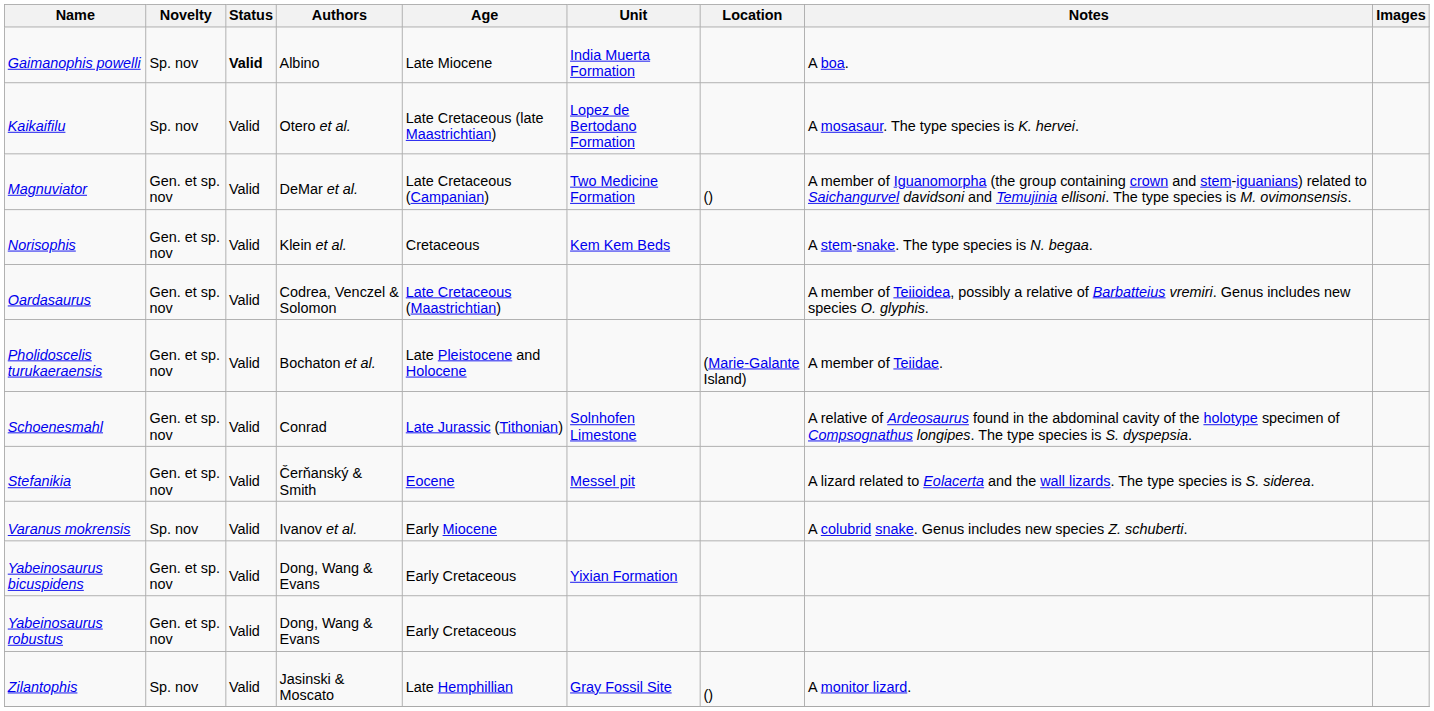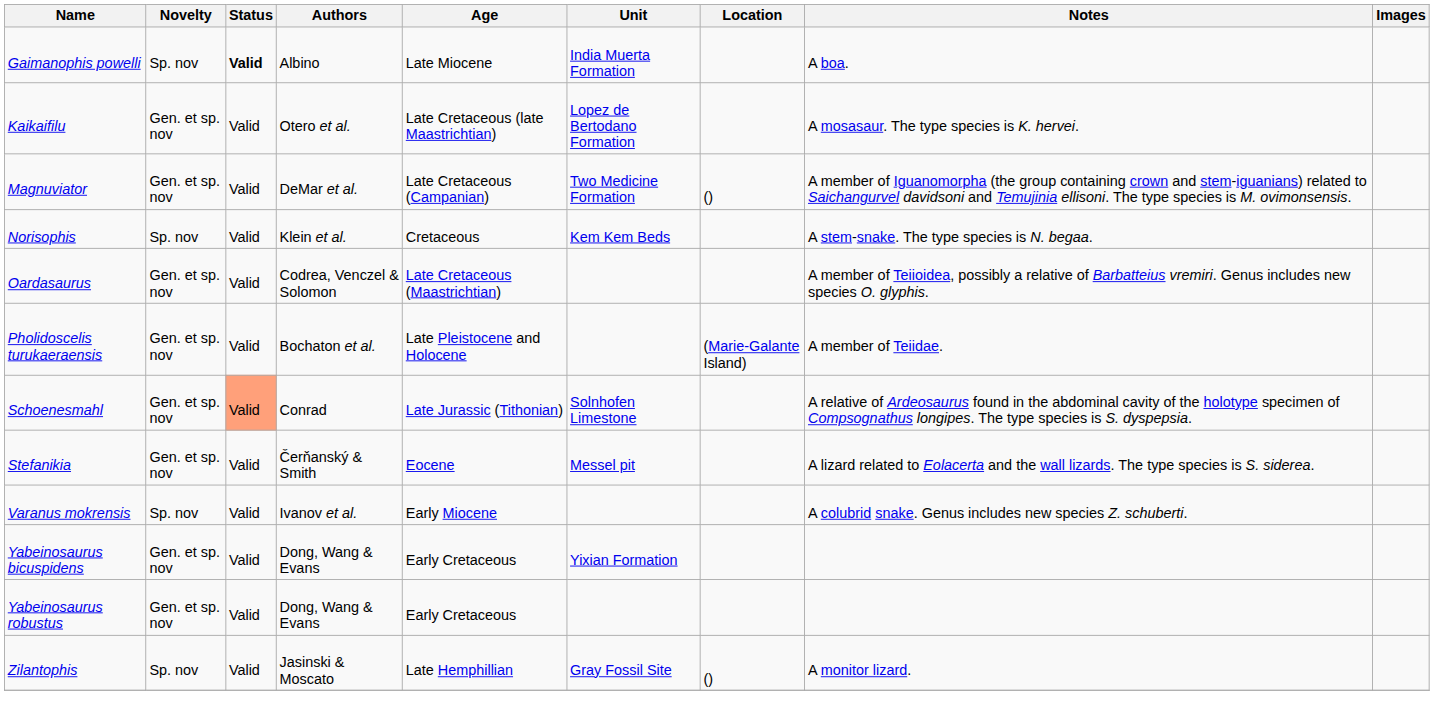 <table class="wikitable sortable" align="center" width="100%">
 <tr>
 <th>Name</th>
 <th>Novelty</th>
 <th>Status</th>
 <th>Authors</th>
 <th>Age</th>
 <th>Unit</th>
 <th>Location</th>
 <th>Notes</th>
 <th>Images</th>
 </tr>
 <tr>
 <td><br><em><a href='#'>Gaimanophis powelli</a></em></td>
 <td><br>Sp. nov</td>
 <td><strong><br>Valid</strong></td>
 <td><br>Albino</td>
 <td><br>Late Miocene</td>
 <td><br><a href='#'>India Muerta Formation</a></td>
 <td><br></td>
 <td><br>A <a href='#'>boa</a>.</td>
 <td></td>
 </tr>
 <tr>
 <td><br><em><a href='#'>Kaikaifilu</a></em></td>
-<td><br>Sp. nov</td>
+<td><br>Gen. et sp. nov</td>
 <td><br>Valid</td>
 <td><br>Otero <em>et al.</em></td>
 <td><br>Late Cretaceous (late <a href='#'>Maastrichtian</a>)</td>
 <td><br><a href='#'>Lopez de Bertodano Formation</a></td>
 <td><br></td>
 <td><br>A <a href='#'>mosasaur</a>. The type species is <em>K. hervei</em>.</td>
 <td></td>
 </tr>
 <tr>
 <td><br><em><a href='#'>Magnuviator</a></em></td>
 <td><br>Gen. et sp. nov</td>
 <td><br>Valid</td>
 <td><br>DeMar <em>et al.</em></td>
 <td><br>Late Cretaceous (<a href='#'>Campanian</a>)</td>
 <td><br><a href='#'>Two Medicine Formation</a></td>
 <td><br><br>()</td>
 <td><br>A member of <a href='#'>Iguanomorpha</a> (the group containing <a href='#'>crown</a> and <a href='#'>stem</a>-<a href='#'>iguanians</a>) related to <em><a href='#'>Saichangurvel</a> davidsoni</em> and <em><a href='#'>Temujinia</a> ellisoni</em>. The type species is <em>M. ovimonsensis</em>.</td>
 <td></td>
 </tr>
 <tr>
 <td><br><em><a href='#'>Norisophis</a></em></td>
-<td><br>Gen. et sp. nov</td>
+<td><br>Sp. nov</td>
 <td><br>Valid</td>
 <td><br>Klein <em>et al.</em></td>
 <td><br>Cretaceous</td>
 <td><br><a href='#'>Kem Kem Beds</a></td>
 <td><br></td>
 <td><br>A <a href='#'>stem</a>-<a href='#'>snake</a>. The type species is <em>N. begaa</em>.</td>
 <td></td>
 </tr>
 <tr>
 <td><br><em><a href='#'>Oardasaurus</a></em></td>
 <td><br>Gen. et sp. nov</td>
 <td><br>Valid</td>
 <td><br>Codrea, Venczel & Solomon</td>
 <td><br><a href='#'>Late Cretaceous</a> (<a href='#'>Maastrichtian</a>)</td>
 <td></td>
 <td><br></td>
 <td><br>A member of <a href='#'>Teiioidea</a>, possibly a relative of <em><a href='#'>Barbatteius</a> vremiri</em>. Genus includes new species <em>O. glyphis</em>.</td>
 <td></td>
 </tr>
 <tr>
 <td><br><em><a href='#'>Pholidoscelis turukaeraensis</a></em></td>
 <td><br>Gen. et sp. nov</td>
 <td><br>Valid</td>
 <td><br>Bochaton <em>et al.</em></td>
 <td><br>Late <a href='#'>Pleistocene</a> and <a href='#'>Holocene</a></td>
 <td></td>
 <td><br><br>(<a href='#'>Marie-Galante</a> Island)</td>
 <td><br>A member of <a href='#'>Teiidae</a>.</td>
 <td></td>
 </tr>
 <tr>
 <td><br><em><a href='#'>Schoenesmahl</a></em></td>
 <td><br>Gen. et sp. nov</td>
-<td><br>Valid</td>
+<td style="background: lightsalmon;"><br>Valid</td>
 <td><br>Conrad</td>
 <td><br><a href='#'>Late Jurassic</a> (<a href='#'>Tithonian</a>)</td>
 <td><br><a href='#'>Solnhofen Limestone</a></td>
 <td><br></td>
 <td><br>A relative of <em><a href='#'>Ardeosaurus</a></em> found in the abdominal cavity of the <a href='#'>holotype</a> specimen of <em><a href='#'>Compsognathus</a> longipes</em>. The type species is <em>S. dyspepsia</em>.</td>
 <td></td>
 </tr>
 <tr>
 <td><br><em><a href='#'>Stefanikia</a></em></td>
 <td><br>Gen. et sp. nov</td>
 <td><br>Valid</td>
 <td><br>Čerňanský & Smith</td>
 <td><br><a href='#'>Eocene</a></td>
 <td><br><a href='#'>Messel pit</a></td>
 <td><br></td>
 <td><br>A lizard related to <em><a href='#'>Eolacerta</a></em> and the <a href='#'>wall lizards</a>. The type species is <em>S. siderea</em>.</td>
 <td></td>
 </tr>
 <tr>
 <td><br><em><a href='#'>Varanus mokrensis</a></em></td>
 <td><br>Sp. nov</td>
 <td><br>Valid</td>
 <td><br>Ivanov <em>et al.</em></td>
 <td><br>Early <a href='#'>Miocene</a></td>
 <td></td>
 <td><br></td>
 <td><br>A <a href='#'>colubrid</a> <a href='#'>snake</a>. Genus includes new species <em>Z. schuberti</em>.</td>
 <td></td>
 </tr>
 <tr>
 <td><br><em><a href='#'>Yabeinosaurus bicuspidens</a></em></td>
 <td><br>Gen. et sp. nov</td>
 <td><br>Valid</td>
 <td><br>Dong, Wang & Evans</td>
 <td><br>Early Cretaceous</td>
 <td><br><a href='#'>Yixian Formation</a></td>
 <td><br></td>
 <td></td>
 <td></td>
 </tr>
 <tr>
 <td><br><em><a href='#'>Yabeinosaurus robustus</a></em></td>
 <td><br>Gen. et sp. nov</td>
 <td><br>Valid</td>
 <td><br>Dong, Wang & Evans</td>
 <td><br>Early Cretaceous</td>
 <td></td>
 <td><br></td>
 <td></td>
 <td></td>
 </tr>
 <tr>
 <td><br><em><a href='#'>Zilantophis</a></em></td>
 <td><br>Sp. nov</td>
 <td><br>Valid</td>
 <td><br>Jasinski & Moscato</td>
 <td><br>Late <a href='#'>Hemphillian</a></td>
 <td><br><a href='#'>Gray Fossil Site</a></td>
 <td><br><br>()</td>
 <td><br>A <a href='#'>monitor lizard</a>.</td>
 <td></td>
 </tr>
 <tr>
 </tr>
 </table>
